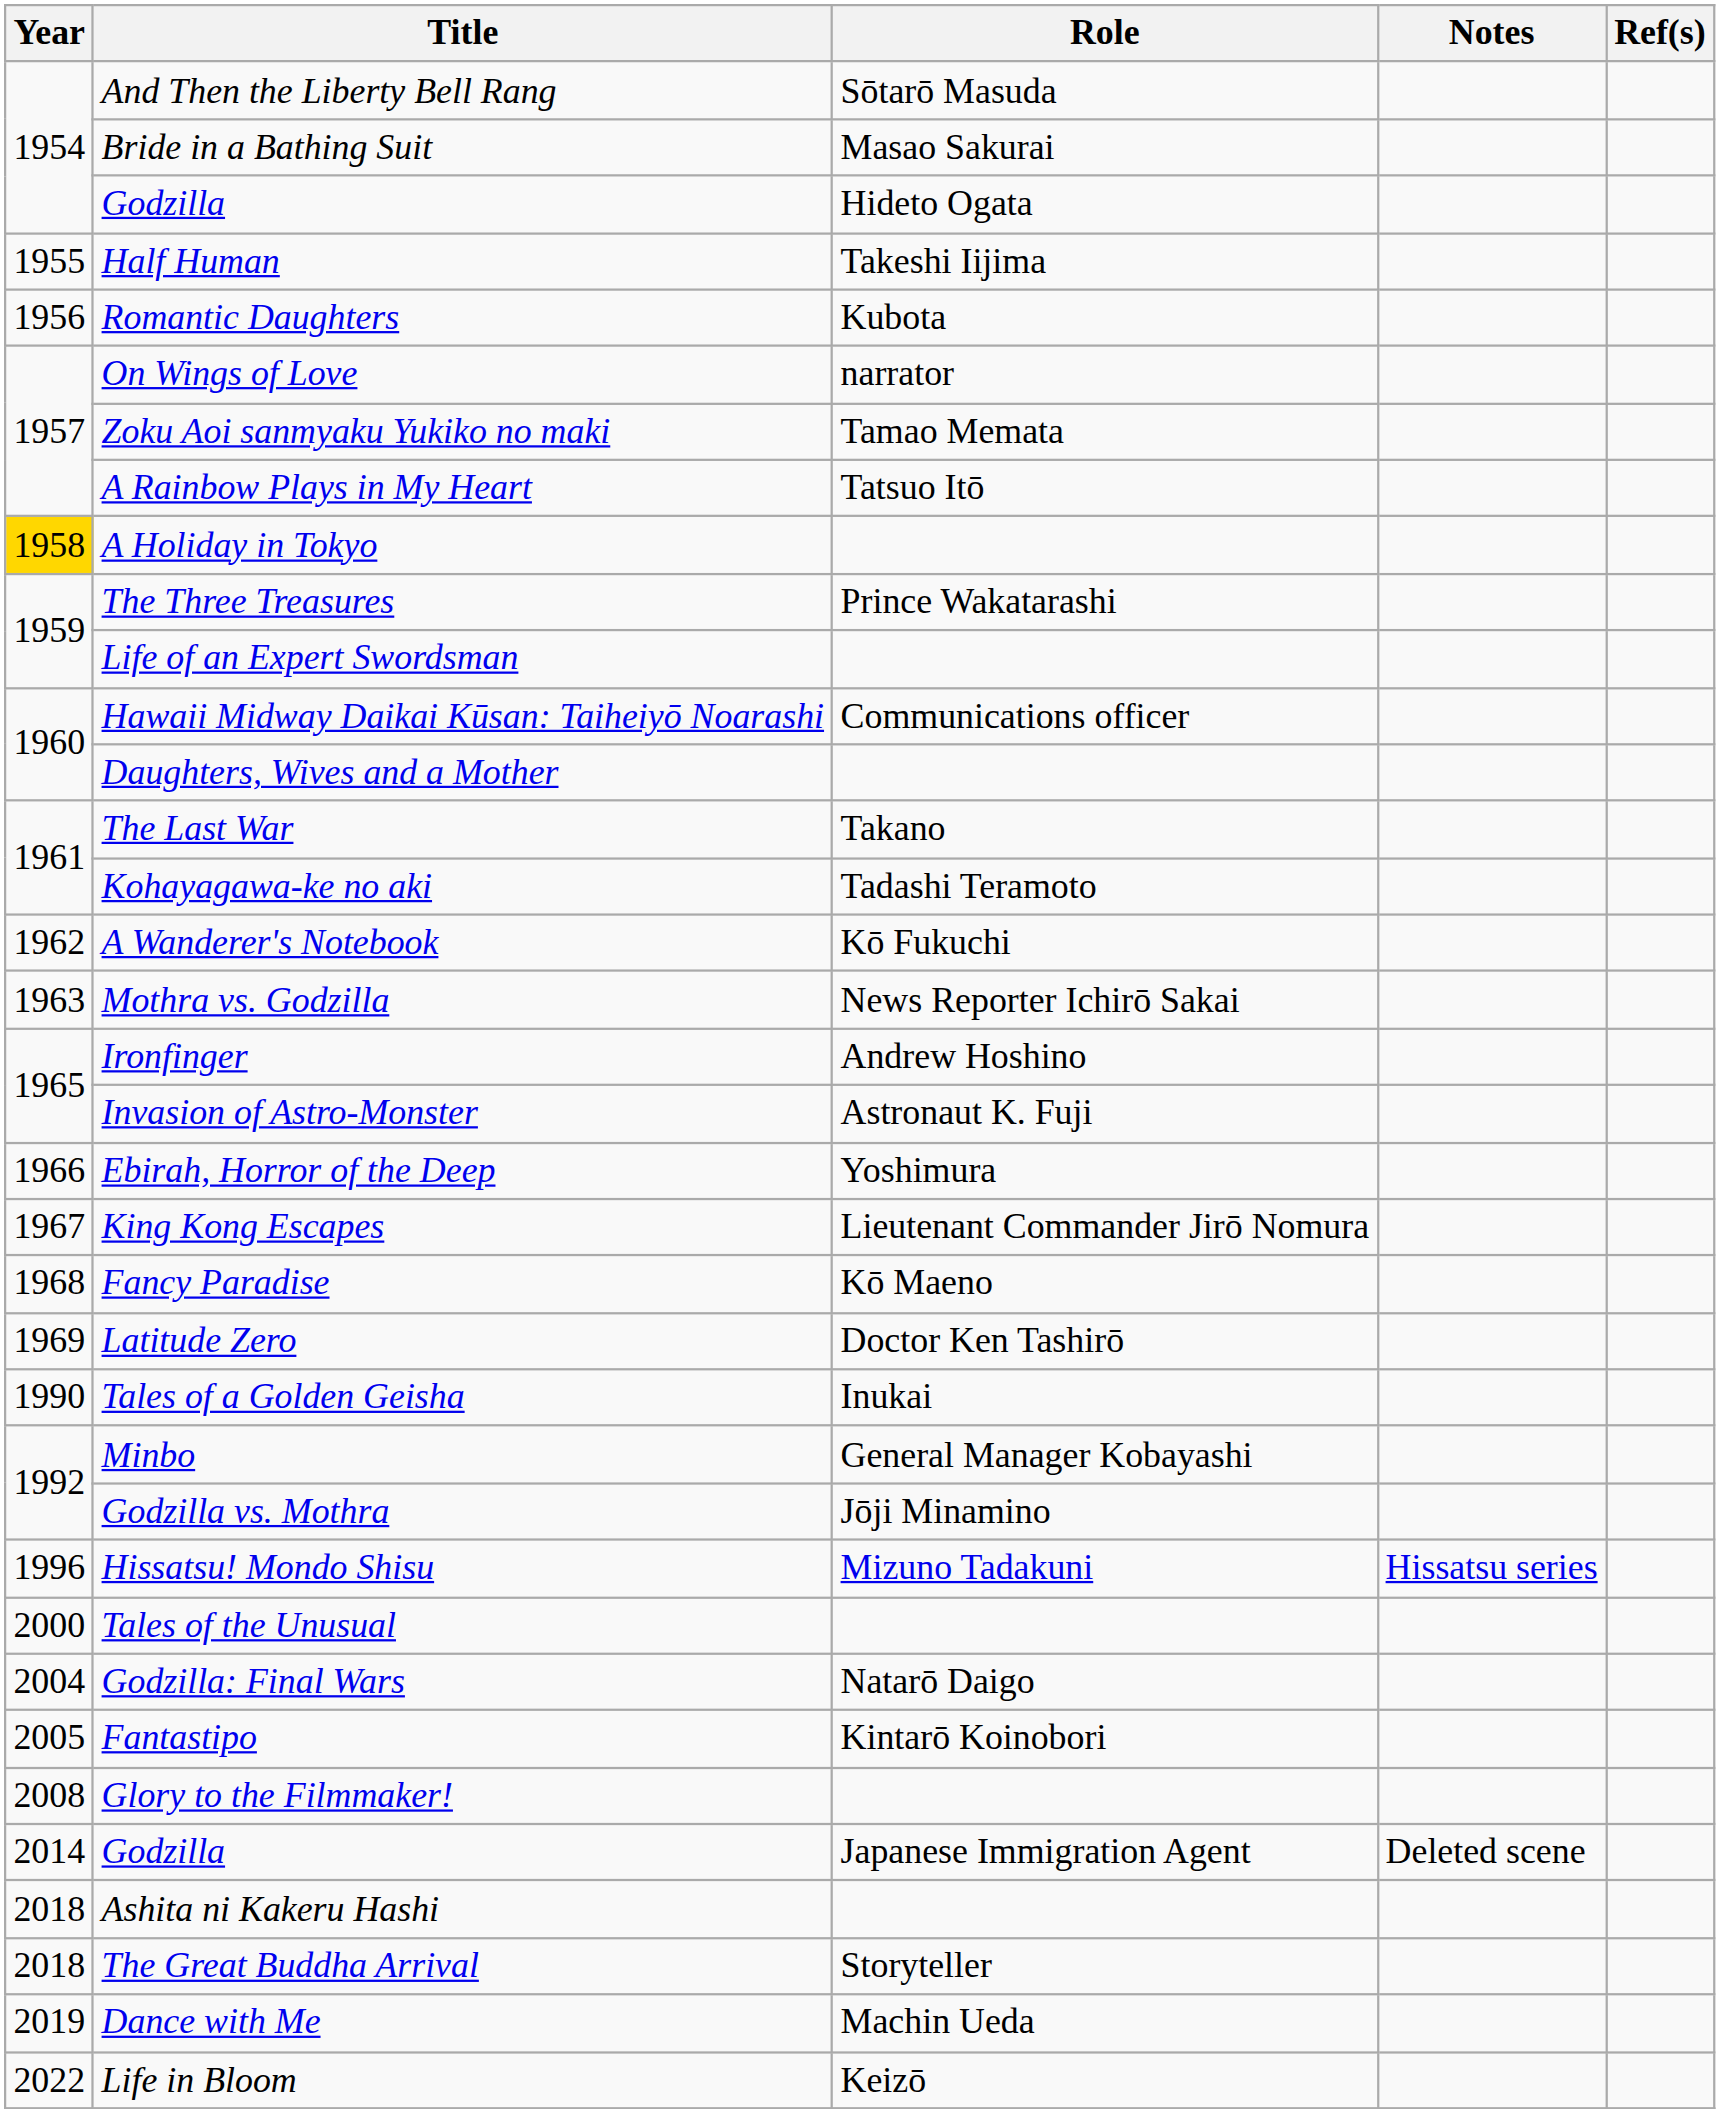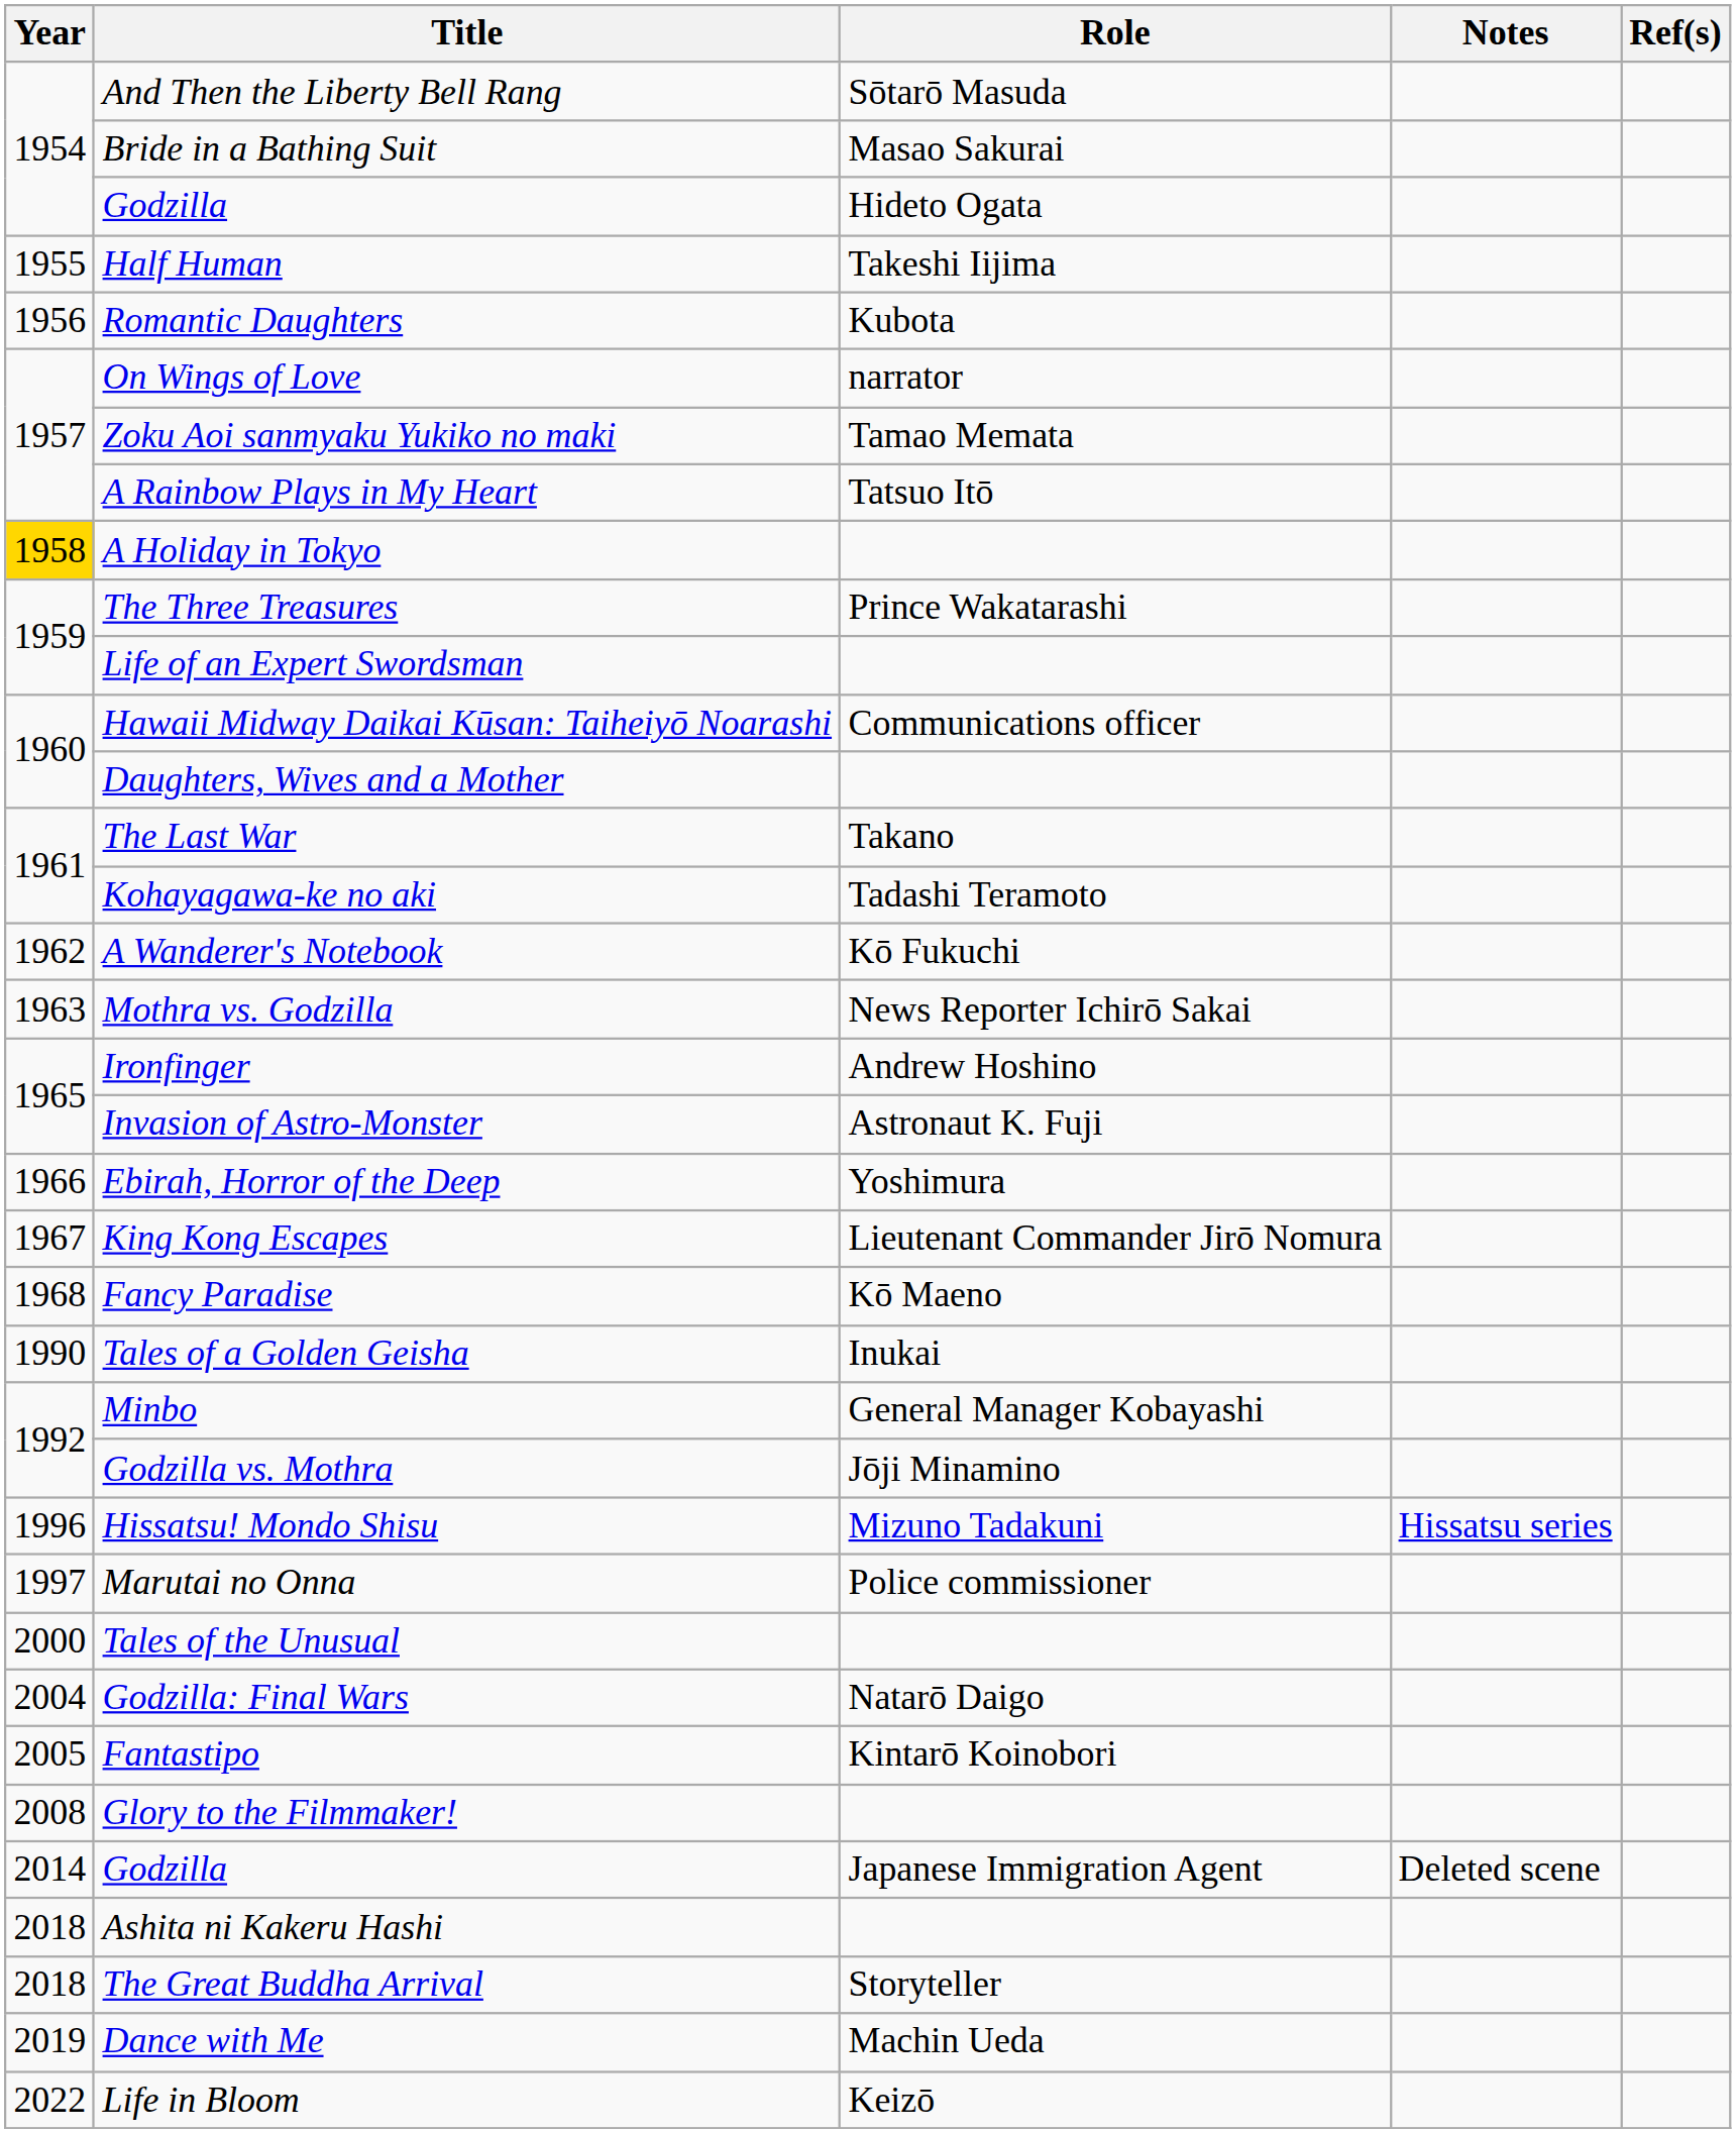 <table class="wikitable">
 <tr>
 <th>Year</th>
 <th>Title</th>
 <th>Role</th>
 <th>Notes</th>
 <th>Ref(s)</th>
 </tr>
 <tr>
 <td rowspan=3>1954</td>
 <td><em>And Then the Liberty Bell Rang</em></td>
 <td>Sōtarō Masuda</td>
 <td></td>
 <td></td>
 </tr>
 <tr>
 <td><em>Bride in a Bathing Suit</em></td>
 <td>Masao Sakurai</td>
 <td></td>
 <td></td>
 </tr>
 <tr>
 <td><em><a href='#'>Godzilla</a></em></td>
 <td>Hideto Ogata</td>
 <td></td>
 <td></td>
 </tr>
 <tr>
 <td>1955</td>
 <td><em><a href='#'>Half Human</a></em></td>
 <td>Takeshi Iijima</td>
 <td></td>
 <td></td>
 </tr>
 <tr>
 <td>1956</td>
 <td><em><a href='#'>Romantic Daughters</a></em></td>
 <td>Kubota</td>
 <td></td>
 <td></td>
 </tr>
 <tr>
 <td rowspan=3>1957</td>
 <td><em><a href='#'>On Wings of Love</a></em></td>
 <td>narrator</td>
 <td></td>
 <td></td>
 </tr>
 <tr>
 <td><em><a href='#'>Zoku Aoi sanmyaku Yukiko no maki</a></em></td>
 <td>Tamao Memata</td>
 <td></td>
 <td></td>
 </tr>
 <tr>
 <td><em><a href='#'>A Rainbow Plays in My Heart</a></em></td>
 <td>Tatsuo Itō</td>
 <td></td>
 <td></td>
 </tr>
 <tr>
 <td style="background: gold;">1958</td>
 <td><em><a href='#'>A Holiday in Tokyo</a></em></td>
 <td></td>
 <td></td>
 <td></td>
 </tr>
 <tr>
 <td rowspan=2>1959</td>
 <td><em><a href='#'>The Three Treasures</a></em></td>
 <td>Prince Wakatarashi</td>
 <td></td>
 <td></td>
 </tr>
 <tr>
 <td><em><a href='#'>Life of an Expert Swordsman</a></em></td>
 <td></td>
 <td></td>
 <td></td>
 </tr>
 <tr>
 <td rowspan=2>1960</td>
 <td><em><a href='#'>Hawaii Midway Daikai Kūsan: Taiheiyō Noarashi</a></em></td>
 <td>Communications officer</td>
 <td></td>
 <td></td>
 </tr>
 <tr>
 <td><em><a href='#'>Daughters, Wives and a Mother</a></em></td>
 <td></td>
 <td></td>
 <td></td>
 </tr>
 <tr>
 <td rowspan=2>1961</td>
 <td><em><a href='#'>The Last War</a></em></td>
 <td>Takano</td>
 <td></td>
 <td></td>
 </tr>
 <tr>
 <td><em><a href='#'>Kohayagawa-ke no aki</a></em></td>
 <td>Tadashi Teramoto</td>
 <td></td>
 <td></td>
 </tr>
 <tr>
 <td>1962</td>
 <td><em><a href='#'>A Wanderer's Notebook</a></em></td>
 <td>Kō Fukuchi</td>
 <td></td>
 <td></td>
 </tr>
 <tr>
 <td>1963</td>
 <td><em><a href='#'>Mothra vs. Godzilla</a></em></td>
 <td>News Reporter Ichirō Sakai</td>
 <td></td>
 <td></td>
 </tr>
 <tr>
 <td rowspan=2>1965</td>
 <td><em><a href='#'>Ironfinger</a></em></td>
 <td>Andrew Hoshino</td>
 <td></td>
 <td></td>
 </tr>
 <tr>
 <td><em><a href='#'>Invasion of Astro-Monster</a></em></td>
 <td>Astronaut K. Fuji</td>
 <td></td>
 <td></td>
 </tr>
 <tr>
 <td>1966</td>
 <td><em><a href='#'>Ebirah, Horror of the Deep</a></em></td>
 <td>Yoshimura</td>
 <td></td>
 <td></td>
 </tr>
 <tr>
 <td>1967</td>
 <td><em><a href='#'>King Kong Escapes</a></em></td>
 <td>Lieutenant Commander Jirō Nomura</td>
 <td></td>
 <td></td>
 </tr>
 <tr>
 <td>1968</td>
 <td><em><a href='#'>Fancy Paradise</a></em></td>
 <td>Kō Maeno</td>
 <td></td>
 <td></td>
 </tr>
 <tr>
-<td>1969</td>
-<td><em><a href='#'>Latitude Zero</a></em></td>
-<td>Doctor Ken Tashirō</td>
-<td></td>
-<td></td>
-</tr>
-<tr>
 <td>1990</td>
 <td><em><a href='#'>Tales of a Golden Geisha</a></em></td>
 <td>Inukai</td>
 <td></td>
 <td></td>
 </tr>
 <tr>
 <td rowspan=2>1992</td>
 <td><em><a href='#'>Minbo</a></em></td>
 <td>General Manager Kobayashi</td>
 <td></td>
 <td></td>
 </tr>
 <tr>
 <td><em><a href='#'>Godzilla vs. Mothra</a></em></td>
 <td>Jōji Minamino</td>
 <td></td>
 <td></td>
 </tr>
 <tr>
 <td>1996</td>
 <td><em><a href='#'>Hissatsu! Mondo Shisu</a></em></td>
 <td><a href='#'>Mizuno Tadakuni</a></td>
 <td><a href='#'>Hissatsu series</a></td>
+<td></td>
+</tr>
+<tr>
+<td>1997</td>
+<td><em>Marutai no Onna</em></td>
+<td>Police commissioner</td>
+<td></td>
 <td></td>
 </tr>
 <tr>
 <td>2000</td>
 <td><em><a href='#'>Tales of the Unusual</a></em></td>
 <td></td>
 <td></td>
 <td></td>
 </tr>
 <tr>
 <td>2004</td>
 <td><em><a href='#'>Godzilla: Final Wars</a></em></td>
 <td>Natarō Daigo</td>
 <td></td>
 <td></td>
 </tr>
 <tr>
 <td>2005</td>
 <td><em><a href='#'>Fantastipo</a></em></td>
 <td>Kintarō Koinobori</td>
 <td></td>
 <td></td>
 </tr>
 <tr>
 <td>2008</td>
 <td><em><a href='#'>Glory to the Filmmaker!</a></em></td>
 <td></td>
 <td></td>
 <td></td>
 </tr>
 <tr>
 <td>2014</td>
 <td><em><a href='#'>Godzilla</a></em></td>
 <td>Japanese Immigration Agent</td>
 <td>Deleted scene</td>
 <td></td>
 </tr>
 <tr>
 <td>2018</td>
 <td><em>Ashita ni Kakeru Hashi</em></td>
 <td></td>
 <td></td>
 <td></td>
 </tr>
 <tr>
 <td>2018</td>
 <td><em><a href='#'>The Great Buddha Arrival</a></em></td>
 <td>Storyteller</td>
 <td></td>
 <td></td>
 </tr>
 <tr>
 <td>2019</td>
 <td><em><a href='#'>Dance with Me</a></em></td>
 <td>Machin Ueda</td>
 <td></td>
 <td></td>
 </tr>
 <tr>
 <td>2022</td>
 <td><em>Life in Bloom</em></td>
 <td>Keizō</td>
 <td></td>
 <td></td>
 </tr>
 <tr>
 </tr>
 </table>
